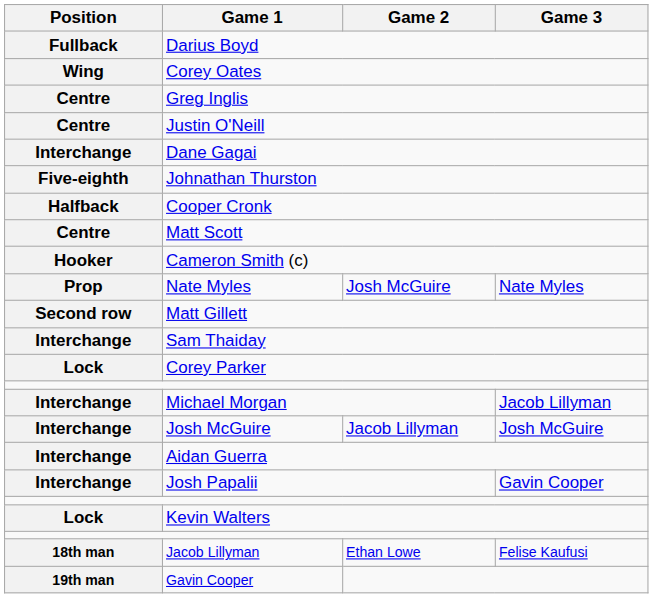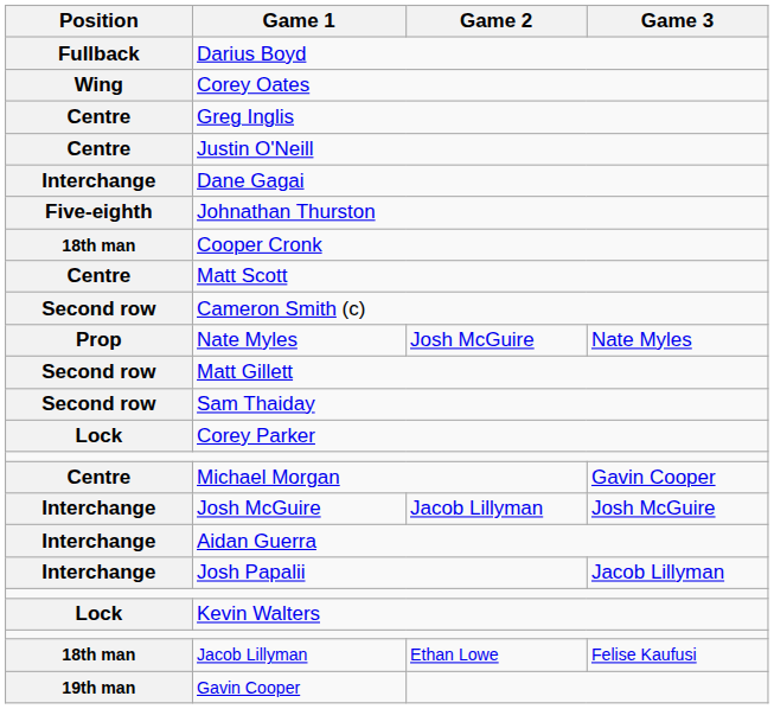 <table class="wikitable">
 <tr>
 <th style="width:150px;">Position</th>
 <th style="width:180px;">Game 1</th>
 <th style="width:150px;">Game 2</th>
 <th style="width:150px;">Game 3</th>
 </tr>
 <tr>
 <th>Fullback</th>
 <td colspan="3"> <a href='#'>Darius Boyd</a></td>
 </tr>
 <tr>
 <th>Wing</th>
 <td colspan="3"> <a href='#'>Corey Oates</a></td>
 </tr>
 <tr>
 <th>Centre</th>
 <td colspan="3"> <a href='#'>Greg Inglis</a></td>
 </tr>
 <tr>
 <th>Centre</th>
 <td colspan="3"> <a href='#'>Justin O'Neill</a></td>
 </tr>
 <tr>
 <th>Interchange</th>
 <td colspan="3"> <a href='#'>Dane Gagai</a></td>
 </tr>
 <tr>
 <th>Five-eighth</th>
 <td colspan="3"> <a href='#'>Johnathan Thurston</a></td>
 </tr>
 <tr>
-<th>Halfback</th>
+<th><small>18th man</small></th>
 <td colspan="3"> <a href='#'>Cooper Cronk</a></td>
 </tr>
 <tr>
 <th>Centre</th>
 <td colspan="3"> <a href='#'>Matt Scott</a></td>
 </tr>
 <tr>
-<th>Hooker</th>
+<th>Second row</th>
 <td colspan="3"> <a href='#'>Cameron Smith</a> (c)</td>
 </tr>
 <tr>
 <th>Prop</th>
 <td colspan="1"> <a href='#'>Nate Myles</a></td>
 <td colspan="1"> <a href='#'>Josh McGuire</a></td>
 <td colspan="1"> <a href='#'>Nate Myles</a></td>
 </tr>
 <tr>
 <th>Second row</th>
 <td colspan="3"> <a href='#'>Matt Gillett</a></td>
 </tr>
 <tr>
-<th>Interchange</th>
+<th>Second row</th>
 <td colspan="3"> <a href='#'>Sam Thaiday</a></td>
 </tr>
 <tr>
 <th>Lock</th>
 <td colspan="3"> <a href='#'>Corey Parker</a></td>
 </tr>
 <tr>
 <td colspan="4"></td>
 </tr>
 <tr>
-<th>Interchange</th>
+<th>Centre</th>
 <td colspan="2"> <a href='#'>Michael Morgan</a></td>
-<td colspan="1"> <a href='#'>Jacob Lillyman</a></td>
+<td colspan="1"> <a href='#'>Gavin Cooper</a></td>
 </tr>
 <tr>
 <th>Interchange</th>
 <td colspan="1"> <a href='#'>Josh McGuire</a></td>
 <td colspan="1"> <a href='#'>Jacob Lillyman</a></td>
 <td colspan="1"> <a href='#'>Josh McGuire</a></td>
 </tr>
 <tr>
 <th>Interchange</th>
 <td colspan="3"> <a href='#'>Aidan Guerra</a></td>
 </tr>
 <tr>
 <th>Interchange</th>
 <td colspan="2"> <a href='#'>Josh Papalii</a></td>
-<td colspan="1"> <a href='#'>Gavin Cooper</a></td>
+<td colspan="1"> <a href='#'>Jacob Lillyman</a></td>
 </tr>
 <tr>
 <td colspan="4"></td>
 </tr>
 <tr>
 <th>Lock</th>
 <td colspan="3"> <a href='#'>Kevin Walters</a></td>
 </tr>
 <tr>
 <td colspan="4"></td>
 </tr>
 <tr>
 <th><small>18th man</small></th>
 <td colspan="1"> <small><a href='#'>Jacob Lillyman</a></small></td>
 <td colspan="1"> <small><a href='#'>Ethan Lowe</a></small></td>
 <td> <small><a href='#'>Felise Kaufusi</a></small></td>
 </tr>
 <tr>
 <th><small>19th man</small></th>
 <td colspan="1"> <small><a href='#'>Gavin Cooper</a></small></td>
 <td colspan="2"></td>
 </tr>
 </table>
